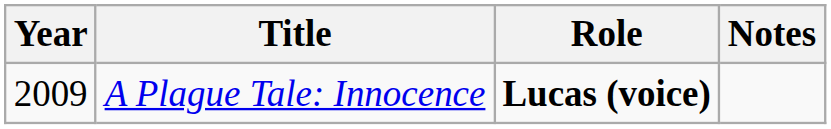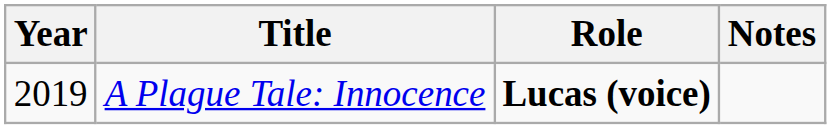 <table class="wikitable">
 <tr>
 <th>Year</th>
 <th>Title</th>
 <th>Role</th>
 <th>Notes</th>
 </tr>
 <tr>
-<td>2009</td>
+<td>2019</td>
 <td><em><a href='#'>A Plague Tale: Innocence</a></em></td>
 <td><strong>Lucas (voice)</strong></td>
 <td></td>
 </tr>
 </table>
